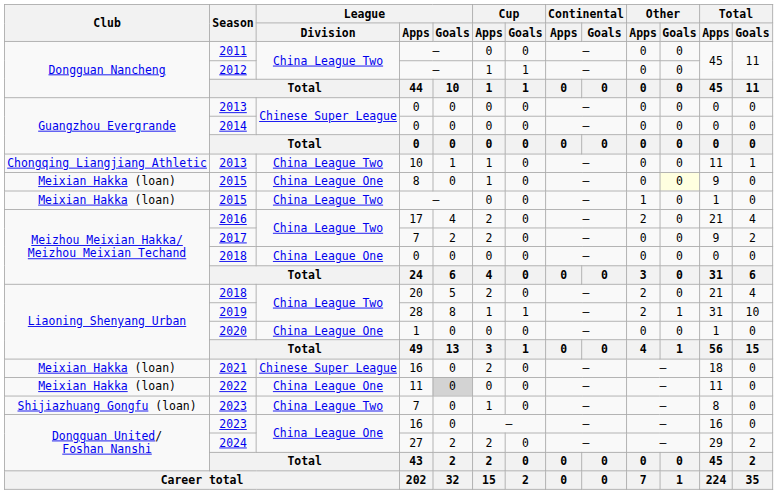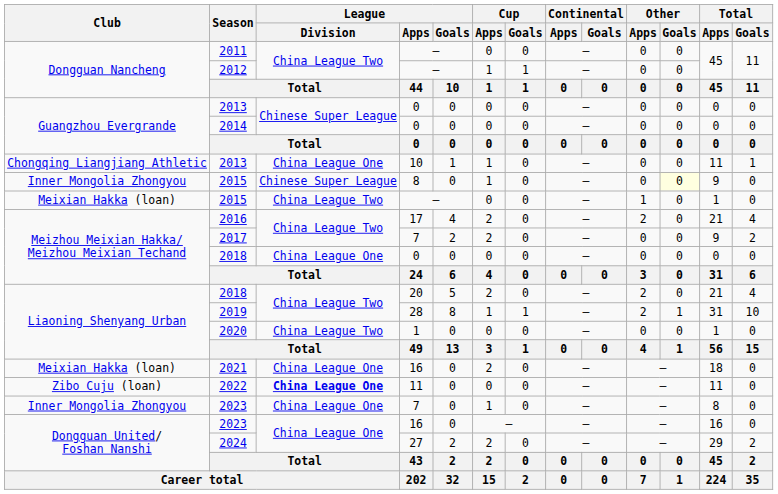 <table class="wikitable" style="text-align: center">
 <tr>
 <th rowspan="2">Club</th>
 <th rowspan="2">Season</th>
 <th colspan="3">League</th>
 <th colspan="2">Cup</th>
 <th colspan="2">Continental</th>
 <th colspan="2">Other</th>
 <th colspan="2">Total</th>
 </tr>
 <tr>
 <th>Division</th>
 <th>Apps</th>
 <th>Goals</th>
 <th>Apps</th>
 <th>Goals</th>
 <th>Apps</th>
 <th>Goals</th>
 <th>Apps</th>
 <th>Goals</th>
 <th>Apps</th>
 <th>Goals</th>
 </tr>
 <tr>
 <td rowspan="3"><a href='#'>Dongguan Nancheng</a></td>
 <td><a href='#'>2011</a></td>
 <td rowspan="2"><a href='#'>China League Two</a></td>
 <td colspan="2">–</td>
 <td>0</td>
 <td>0</td>
 <td colspan="2">–</td>
 <td>0</td>
 <td>0</td>
 <td rowspan="2">45</td>
 <td rowspan="2">11</td>
 </tr>
 <tr>
 <td><a href='#'>2012</a></td>
 <td colspan="2">–</td>
 <td>1</td>
 <td>1</td>
 <td colspan="2">–</td>
 <td>0</td>
 <td>0</td>
 </tr>
 <tr>
 <th colspan=2>Total</th>
 <th>44</th>
 <th>10</th>
 <th>1</th>
 <th>1</th>
 <th>0</th>
 <th>0</th>
 <th>0</th>
 <th>0</th>
 <th>45</th>
 <th>11</th>
 </tr>
 <tr>
 <td rowspan="3"><a href='#'>Guangzhou Evergrande</a></td>
 <td><a href='#'>2013</a></td>
 <td rowspan="2"><a href='#'>Chinese Super League</a></td>
 <td>0</td>
 <td>0</td>
 <td>0</td>
 <td>0</td>
 <td colspan="2">–</td>
 <td>0</td>
 <td>0</td>
 <td>0</td>
 <td>0</td>
 </tr>
 <tr>
 <td><a href='#'>2014</a></td>
 <td>0</td>
 <td>0</td>
 <td>0</td>
 <td>0</td>
 <td colspan="2">–</td>
 <td>0</td>
 <td>0</td>
 <td>0</td>
 <td>0</td>
 </tr>
 <tr>
 <th colspan=2>Total</th>
 <th>0</th>
 <th>0</th>
 <th>0</th>
 <th>0</th>
 <th>0</th>
 <th>0</th>
 <th>0</th>
 <th>0</th>
 <th>0</th>
 <th>0</th>
 </tr>
 <tr>
 <td><a href='#'>Chongqing Liangjiang Athletic</a></td>
 <td><a href='#'>2013</a></td>
-<td><a href='#'>China League Two</a></td>
+<td><a href='#'>China League One</a></td>
 <td>10</td>
 <td>1</td>
 <td>1</td>
 <td>0</td>
 <td colspan="2">–</td>
 <td>0</td>
 <td>0</td>
 <td>11</td>
 <td>1</td>
 </tr>
 <tr>
-<td><a href='#'>Meixian Hakka</a> (loan)</td>
+<td><a href='#'>Inner Mongolia Zhongyou</a></td>
 <td><a href='#'>2015</a></td>
-<td><a href='#'>China League One</a></td>
+<td><a href='#'>Chinese Super League</a></td>
 <td>8</td>
 <td>0</td>
 <td>1</td>
 <td>0</td>
 <td colspan="2">–</td>
 <td>0</td>
 <td style="background: lightyellow;">0</td>
 <td>9</td>
 <td>0</td>
 </tr>
 <tr>
 <td><a href='#'>Meixian Hakka</a> (loan)</td>
 <td><a href='#'>2015</a></td>
 <td><a href='#'>China League Two</a></td>
 <td colspan="2">–</td>
 <td>0</td>
 <td>0</td>
 <td colspan="2">–</td>
 <td>1</td>
 <td>0</td>
 <td>1</td>
 <td>0</td>
 </tr>
 <tr>
 <td rowspan="4"><a href='#'>Meizhou Meixian Hakka/<br>Meizhou Meixian Techand</a></td>
 <td><a href='#'>2016</a></td>
 <td rowspan="2"><a href='#'>China League Two</a></td>
 <td>17</td>
 <td>4</td>
 <td>2</td>
 <td>0</td>
 <td colspan="2">–</td>
 <td>2</td>
 <td>0</td>
 <td>21</td>
 <td>4</td>
 </tr>
 <tr>
 <td><a href='#'>2017</a></td>
 <td>7</td>
 <td>2</td>
 <td>2</td>
 <td>0</td>
 <td colspan="2">–</td>
 <td>0</td>
 <td>0</td>
 <td>9</td>
 <td>2</td>
 </tr>
 <tr>
 <td><a href='#'>2018</a></td>
 <td><a href='#'>China League One</a></td>
 <td>0</td>
 <td>0</td>
 <td>0</td>
 <td>0</td>
 <td colspan="2">–</td>
 <td>0</td>
 <td>0</td>
 <td>0</td>
 <td>0</td>
 </tr>
 <tr>
 <th colspan=2>Total</th>
 <th>24</th>
 <th>6</th>
 <th>4</th>
 <th>0</th>
 <th>0</th>
 <th>0</th>
 <th>3</th>
 <th>0</th>
 <th>31</th>
 <th>6</th>
 </tr>
 <tr>
 <td rowspan="4"><a href='#'>Liaoning Shenyang Urban</a></td>
 <td><a href='#'>2018</a></td>
 <td rowspan="2"><a href='#'>China League Two</a></td>
 <td>20</td>
 <td>5</td>
 <td>2</td>
 <td>0</td>
 <td colspan="2">–</td>
 <td>2</td>
 <td>0</td>
 <td>21</td>
 <td>4</td>
 </tr>
 <tr>
 <td><a href='#'>2019</a></td>
 <td>28</td>
 <td>8</td>
 <td>1</td>
 <td>1</td>
 <td colspan="2">–</td>
 <td>2</td>
 <td>1</td>
 <td>31</td>
 <td>10</td>
 </tr>
 <tr>
 <td><a href='#'>2020</a></td>
-<td><a href='#'>China League One</a></td>
+<td><a href='#'>China League Two</a></td>
 <td>1</td>
 <td>0</td>
 <td>0</td>
 <td>0</td>
 <td colspan="2">–</td>
 <td>0</td>
 <td>0</td>
 <td>1</td>
 <td>0</td>
 </tr>
 <tr>
 <th colspan=2>Total</th>
 <th>49</th>
 <th>13</th>
 <th>3</th>
 <th>1</th>
 <th>0</th>
 <th>0</th>
 <th>4</th>
 <th>1</th>
 <th>56</th>
 <th>15</th>
 </tr>
 <tr>
 <td><a href='#'>Meixian Hakka</a> (loan)</td>
 <td><a href='#'>2021</a></td>
-<td><a href='#'>Chinese Super League</a></td>
+<td><a href='#'>China League One</a></td>
 <td>16</td>
 <td>0</td>
 <td>2</td>
 <td>0</td>
 <td colspan="2">–</td>
 <td colspan="2">–</td>
 <td>18</td>
 <td>0</td>
 </tr>
 <tr>
-<td><a href='#'>Meixian Hakka</a> (loan)</td>
+<td><a href='#'>Zibo Cuju</a> (loan)</td>
 <td><a href='#'>2022</a></td>
-<td><a href='#'>China League One</a></td>
+<td><strong><a href='#'>China League One</a></strong></td>
 <td>11</td>
-<td style="background: lightgrey;">0</td>
+<td>0</td>
 <td>0</td>
 <td>0</td>
 <td colspan="2">–</td>
 <td colspan="2">–</td>
 <td>11</td>
 <td>0</td>
 </tr>
 <tr>
-<td><a href='#'>Shijiazhuang Gongfu</a> (loan)</td>
+<td><a href='#'>Inner Mongolia Zhongyou</a></td>
 <td><a href='#'>2023</a></td>
-<td><a href='#'>China League Two</a></td>
+<td><a href='#'>China League One</a></td>
 <td>7</td>
 <td>0</td>
 <td>1</td>
 <td>0</td>
 <td colspan="2">–</td>
 <td colspan="2">–</td>
 <td>8</td>
 <td>0</td>
 </tr>
 <tr>
 <td rowspan="3"><a href='#'>Dongguan United</a>/<br><a href='#'>Foshan Nanshi</a></td>
 <td><a href='#'>2023</a></td>
 <td rowspan="2"><a href='#'>China League One</a></td>
 <td>16</td>
 <td>0</td>
 <td colspan="2">–</td>
 <td colspan="2">–</td>
 <td colspan="2">–</td>
 <td>16</td>
 <td>0</td>
 </tr>
 <tr>
 <td><a href='#'>2024</a></td>
 <td>27</td>
 <td>2</td>
 <td>2</td>
 <td>0</td>
 <td colspan="2">–</td>
 <td colspan="2">–</td>
 <td>29</td>
 <td>2</td>
 </tr>
 <tr>
 <th colspan=2>Total</th>
 <th>43</th>
 <th>2</th>
 <th>2</th>
 <th>0</th>
 <th>0</th>
 <th>0</th>
 <th>0</th>
 <th>0</th>
 <th>45</th>
 <th>2</th>
 </tr>
 <tr>
 <th colspan=3>Career total</th>
 <th>202</th>
 <th>32</th>
 <th>15</th>
 <th>2</th>
 <th>0</th>
 <th>0</th>
 <th>7</th>
 <th>1</th>
 <th>224</th>
 <th>35</th>
 </tr>
 </table>
